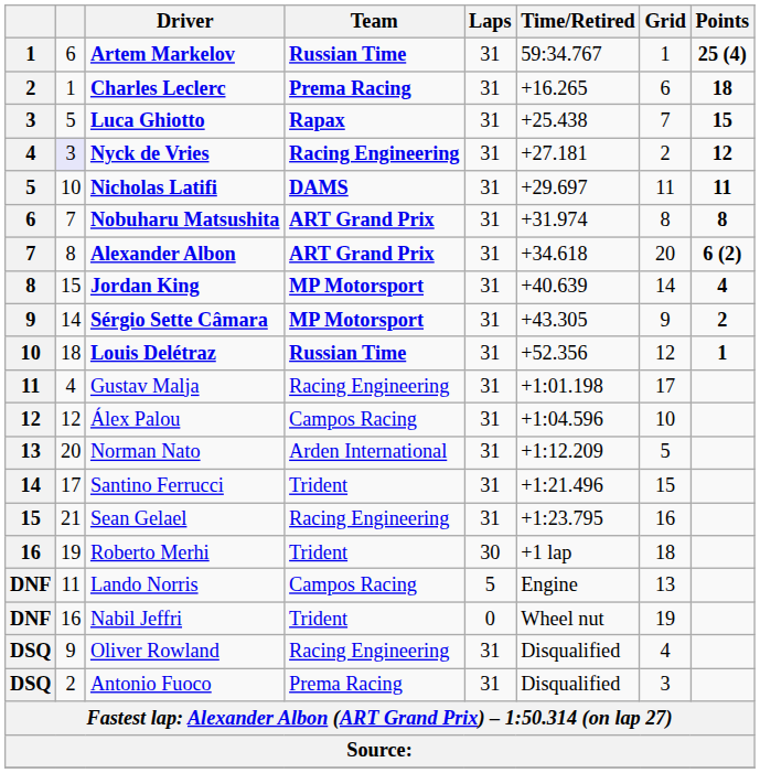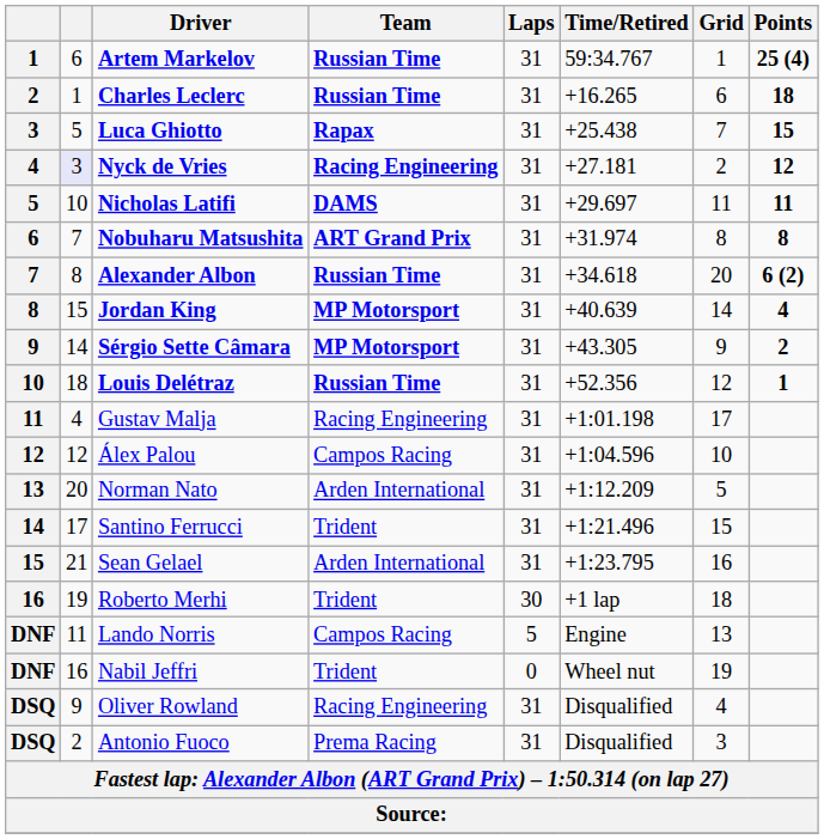 <table class="wikitable" style="font-size:85%">
 <tr>
 <th scope="col"></th>
 <th scope="col"></th>
 <th scope="col">Driver</th>
 <th scope="col">Team</th>
 <th scope="col">Laps</th>
 <th scope="col">Time/Retired</th>
 <th scope="col">Grid</th>
 <th scope="col">Points</th>
 </tr>
 <tr>
 <th scope="row">1</th>
 <td align="center">6</td>
 <td> <strong><a href='#'>Artem Markelov</a></strong></td>
 <td><strong><a href='#'>Russian Time</a></strong></td>
 <td align="center">31</td>
 <td>59:34.767</td>
 <td align="center">1</td>
 <td align="center"><strong>25 (4)</strong></td>
 </tr>
 <tr>
 <th scope="row">2</th>
 <td align="center">1</td>
 <td> <strong><a href='#'>Charles Leclerc</a></strong></td>
-<td><strong><a href='#'>Prema Racing</a></strong></td>
+<td><strong><a href='#'>Russian Time</a></strong></td>
 <td align="center">31</td>
 <td>+16.265</td>
 <td align="center">6</td>
 <td align="center"><strong>18</strong></td>
 </tr>
 <tr>
 <th scope="row">3</th>
 <td align="center">5</td>
 <td> <strong><a href='#'>Luca Ghiotto</a></strong></td>
 <td><strong><a href='#'>Rapax</a></strong></td>
 <td align="center">31</td>
 <td>+25.438</td>
 <td align="center">7</td>
 <td align="center"><strong>15</strong></td>
 </tr>
 <tr>
 <th scope="row">4</th>
 <td align="center" style="background: lavender;">3</td>
 <td> <strong><a href='#'>Nyck de Vries</a></strong></td>
 <td><strong><a href='#'>Racing Engineering</a></strong></td>
 <td align="center">31</td>
 <td>+27.181</td>
 <td align="center">2</td>
 <td align="center"><strong>12</strong></td>
 </tr>
 <tr>
 <th scope="row">5</th>
 <td align="center">10</td>
 <td> <strong><a href='#'>Nicholas Latifi</a></strong></td>
 <td><strong><a href='#'>DAMS</a></strong></td>
 <td align="center">31</td>
 <td>+29.697</td>
 <td align="center">11</td>
 <td align="center"><strong>11</strong></td>
 </tr>
 <tr>
 <th scope="row">6</th>
 <td align="center">7</td>
 <td> <strong><a href='#'>Nobuharu Matsushita</a></strong></td>
 <td><strong><a href='#'>ART Grand Prix</a></strong></td>
 <td align="center">31</td>
 <td>+31.974</td>
 <td align="center">8</td>
 <td align="center"><strong>8</strong></td>
 </tr>
 <tr>
 <th scope="row">7</th>
 <td align="center">8</td>
 <td> <strong><a href='#'>Alexander Albon</a></strong></td>
-<td><strong><a href='#'>ART Grand Prix</a></strong></td>
+<td><strong><a href='#'>Russian Time</a></strong></td>
 <td align="center">31</td>
 <td>+34.618</td>
 <td align="center">20</td>
 <td align="center"><strong>6 (2)</strong></td>
 </tr>
 <tr>
 <th scope="row">8</th>
 <td align="center">15</td>
 <td> <strong><a href='#'>Jordan King</a></strong></td>
 <td><strong><a href='#'>MP Motorsport</a></strong></td>
 <td align="center">31</td>
 <td>+40.639</td>
 <td align="center">14</td>
 <td align="center"><strong>4</strong></td>
 </tr>
 <tr>
 <th scope="row">9</th>
 <td align="center">14</td>
 <td> <strong><a href='#'>Sérgio Sette Câmara</a></strong></td>
 <td><strong><a href='#'>MP Motorsport</a></strong></td>
 <td align="center">31</td>
 <td>+43.305</td>
 <td align="center">9</td>
 <td align="center"><strong>2</strong></td>
 </tr>
 <tr>
 <th scope="row">10</th>
 <td align="center">18</td>
 <td> <strong><a href='#'>Louis Delétraz</a></strong></td>
 <td><strong><a href='#'>Russian Time</a></strong></td>
 <td align="center">31</td>
 <td>+52.356</td>
 <td align="center">12</td>
 <td align="center"><strong>1</strong></td>
 </tr>
 <tr>
 <th scope="row">11</th>
 <td align="center">4</td>
 <td> <a href='#'>Gustav Malja</a></td>
 <td><a href='#'>Racing Engineering</a></td>
 <td align="center">31</td>
 <td>+1:01.198</td>
 <td align="center">17</td>
 <td></td>
 </tr>
 <tr>
 <th scope="row">12</th>
 <td align="center">12</td>
 <td> <a href='#'>Álex Palou</a></td>
 <td><a href='#'>Campos Racing</a></td>
 <td align="center">31</td>
 <td>+1:04.596</td>
 <td align="center">10</td>
 <td></td>
 </tr>
 <tr>
 <th scope="row">13</th>
 <td align="center">20</td>
 <td> <a href='#'>Norman Nato</a></td>
 <td><a href='#'>Arden International</a></td>
 <td align="center">31</td>
 <td>+1:12.209</td>
 <td align="center">5</td>
 <td></td>
 </tr>
 <tr>
 <th scope="row">14</th>
 <td align="center">17</td>
 <td> <a href='#'>Santino Ferrucci</a></td>
 <td><a href='#'>Trident</a></td>
 <td align="center">31</td>
 <td>+1:21.496</td>
 <td align="center">15</td>
 <td></td>
 </tr>
 <tr>
 <th scope="row">15</th>
 <td align="center">21</td>
 <td> <a href='#'>Sean Gelael</a></td>
-<td><a href='#'>Racing Engineering</a></td>
+<td><a href='#'>Arden International</a></td>
 <td align="center">31</td>
 <td>+1:23.795</td>
 <td align="center">16</td>
 <td></td>
 </tr>
 <tr>
 <th scope="row">16</th>
 <td align="center">19</td>
 <td> <a href='#'>Roberto Merhi</a></td>
 <td><a href='#'>Trident</a></td>
 <td align="center">30</td>
 <td>+1 lap</td>
 <td align="center">18</td>
 <td></td>
 </tr>
 <tr>
 <th scope="row">DNF</th>
 <td align="center">11</td>
 <td> <a href='#'>Lando Norris</a></td>
 <td><a href='#'>Campos Racing</a></td>
 <td align="center">5</td>
 <td>Engine</td>
 <td align="center">13</td>
 <td></td>
 </tr>
 <tr>
 <th scope="row">DNF</th>
 <td align="center">16</td>
 <td> <a href='#'>Nabil Jeffri</a></td>
 <td><a href='#'>Trident</a></td>
 <td align="center">0</td>
 <td>Wheel nut</td>
 <td align="center">19</td>
 <td></td>
 </tr>
 <tr>
 <th scope="row">DSQ</th>
 <td align="center">9</td>
 <td> <a href='#'>Oliver Rowland</a></td>
 <td><a href='#'>Racing Engineering</a></td>
 <td align="center">31</td>
 <td>Disqualified</td>
 <td align="center">4</td>
 <td></td>
 </tr>
 <tr>
 <th scope="row">DSQ</th>
 <td align="center">2</td>
 <td> <a href='#'>Antonio Fuoco</a></td>
 <td><a href='#'>Prema Racing</a></td>
 <td align="center">31</td>
 <td>Disqualified</td>
 <td align="center">3</td>
 <td></td>
 </tr>
 <tr>
 <th colspan="8" align="center"><em>Fastest lap:  <a href='#'>Alexander Albon</a> (<a href='#'>ART Grand Prix</a>) – 1:50.314 (on lap 27)</em></th>
 </tr>
 <tr>
 <th colspan="8">Source:</th>
 </tr>
 <tr>
 </tr>
 </table>
